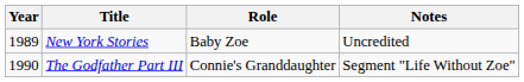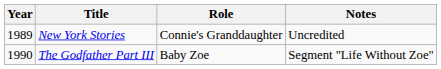 <table class="wikitable">
 <tr>
 <th>Year</th>
 <th>Title</th>
 <th>Role</th>
 <th>Notes</th>
 </tr>
 <tr>
 <td>1989</td>
 <td><em><a href='#'>New York Stories</a></em></td>
-<td>Baby Zoe</td>
+<td>Connie's Granddaughter</td>
 <td>Uncredited</td>
 </tr>
 <tr>
 <td>1990</td>
 <td><em><a href='#'>The Godfather Part III</a></em></td>
-<td>Connie's Granddaughter</td>
+<td>Baby Zoe</td>
 <td>Segment "Life Without Zoe"</td>
 </tr>
 </table>
